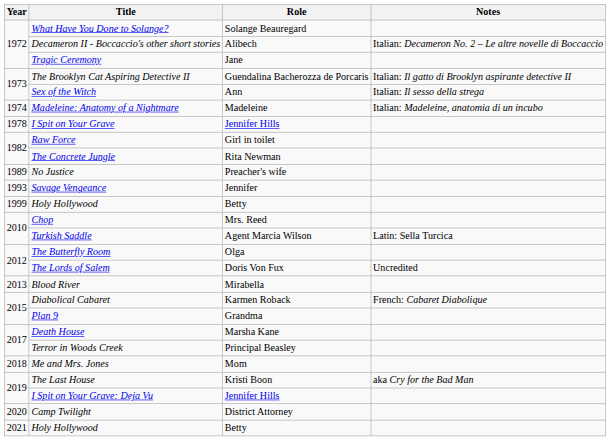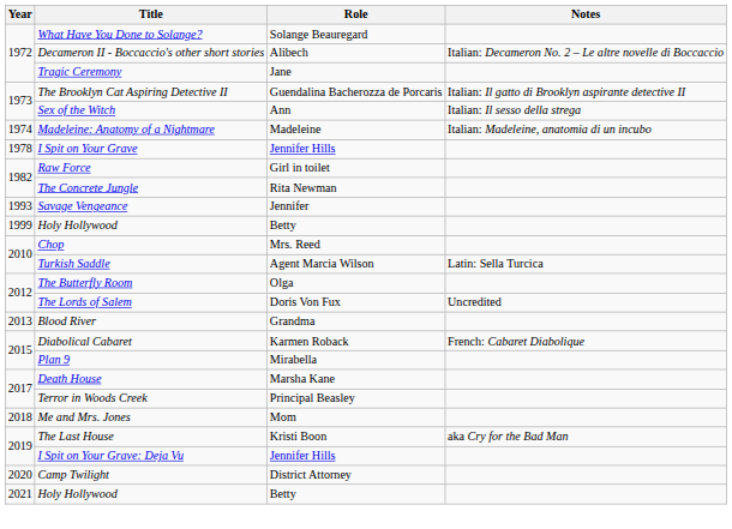 <table class="wikitable sortable">
 <tr>
 <th>Year</th>
 <th>Title</th>
 <th>Role</th>
 <th>Notes</th>
 </tr>
 <tr>
 <td rowspan="3">1972</td>
 <td><em><a href='#'>What Have You Done to Solange?</a></em></td>
 <td>Solange Beauregard</td>
 <td></td>
 </tr>
 <tr>
 <td><em>Decameron II - Boccaccio's other short stories</em></td>
 <td>Alibech</td>
 <td>Italian: <em>Decameron No. 2 – Le altre novelle di Boccaccio</em></td>
 </tr>
 <tr>
 <td><em><a href='#'>Tragic Ceremony</a></em></td>
 <td>Jane</td>
 <td></td>
 </tr>
 <tr>
 <td rowspan="2">1973</td>
 <td><em>The Brooklyn Cat Aspiring Detective II</em></td>
 <td>Guendalina Bacherozza de Porcaris</td>
 <td>Italian: <em>Il gatto di Brooklyn aspirante detective II</em></td>
 </tr>
 <tr>
 <td><em><a href='#'>Sex of the Witch</a></em></td>
 <td>Ann</td>
 <td>Italian: <em>Il sesso della strega</em></td>
 </tr>
 <tr>
 <td>1974</td>
 <td><em><a href='#'>Madeleine: Anatomy of a Nightmare</a></em></td>
 <td>Madeleine</td>
 <td>Italian: <em>Madeleine, anatomia di un incubo</em></td>
 </tr>
 <tr>
 <td>1978</td>
 <td><em><a href='#'>I Spit on Your Grave</a></em></td>
 <td><a href='#'>Jennifer Hills</a></td>
 <td></td>
 </tr>
 <tr>
 <td rowspan="2">1982</td>
 <td><em><a href='#'>Raw Force</a></em></td>
 <td>Girl in toilet</td>
 <td></td>
 </tr>
 <tr>
 <td><em><a href='#'>The Concrete Jungle</a></em></td>
 <td>Rita Newman</td>
 <td></td>
 </tr>
 <tr>
-<td>1989</td>
-<td><em>No Justice</em></td>
-<td>Preacher's wife</td>
-<td></td>
-</tr>
-<tr>
 <td>1993</td>
 <td><em><a href='#'>Savage Vengeance</a></em></td>
 <td>Jennifer</td>
 <td></td>
 </tr>
 <tr>
 <td>1999</td>
 <td><em>Holy Hollywood</em></td>
 <td>Betty</td>
 <td></td>
 </tr>
 <tr>
 <td rowspan="2">2010</td>
 <td><em><a href='#'>Chop</a></em></td>
 <td>Mrs. Reed</td>
 <td></td>
 </tr>
 <tr>
 <td><em><a href='#'>Turkish Saddle</a></em></td>
 <td>Agent Marcia Wilson</td>
 <td>Latin: Sella Turcica</td>
 </tr>
 <tr>
 <td rowspan="2">2012</td>
 <td><em><a href='#'>The Butterfly Room</a></em></td>
 <td>Olga</td>
 <td></td>
 </tr>
 <tr>
 <td><em><a href='#'>The Lords of Salem</a></em></td>
 <td>Doris Von Fux</td>
 <td>Uncredited</td>
 </tr>
 <tr>
 <td>2013</td>
 <td><em>Blood River</em></td>
-<td>Mirabella</td>
+<td>Grandma</td>
 <td></td>
 </tr>
 <tr>
 <td rowspan="2">2015</td>
 <td><em>Diabolical Cabaret</em></td>
 <td>Karmen Roback</td>
 <td>French: <em>Cabaret Diabolique</em></td>
 </tr>
 <tr>
 <td><a href='#'><em>Plan 9</em></a></td>
-<td>Grandma</td>
+<td>Mirabella</td>
 <td></td>
 </tr>
 <tr>
 <td rowspan="2">2017</td>
 <td><em><a href='#'>Death House</a></em></td>
 <td>Marsha Kane</td>
 <td></td>
 </tr>
 <tr>
 <td><em>Terror in Woods Creek</em></td>
 <td>Principal Beasley</td>
 <td></td>
 </tr>
 <tr>
 <td>2018</td>
 <td><em>Me and Mrs. Jones</em></td>
 <td>Mom</td>
 <td></td>
 </tr>
 <tr>
 <td rowspan="2">2019</td>
 <td><em>The Last House</em></td>
 <td>Kristi Boon</td>
 <td>aka <em>Cry for the Bad Man</em></td>
 </tr>
 <tr>
 <td><em><a href='#'>I Spit on Your Grave: Deja Vu</a></em></td>
 <td><a href='#'>Jennifer Hills</a></td>
 <td></td>
 </tr>
 <tr>
 <td>2020</td>
 <td><em>Camp Twilight</em></td>
 <td>District Attorney</td>
 <td></td>
 </tr>
 <tr>
 <td>2021</td>
 <td><em>Holy Hollywood</em></td>
 <td>Betty</td>
 <td></td>
 </tr>
 </table>
